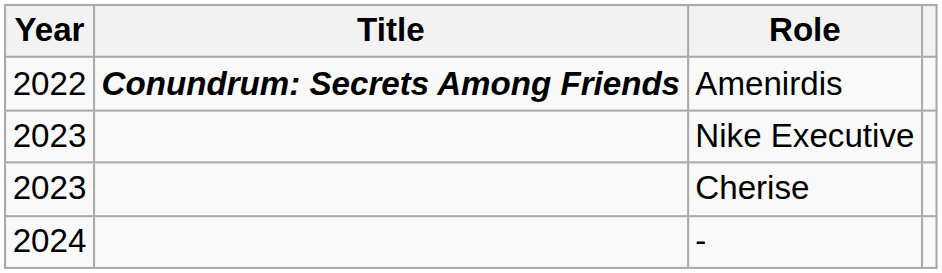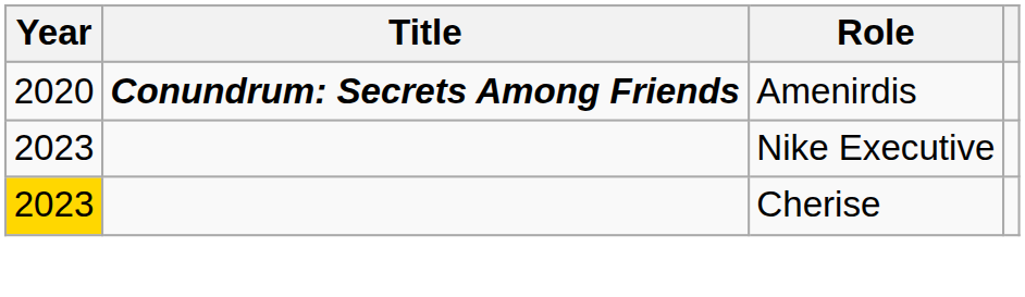 <table class="wikitable sortable">
 <tr>
 <th>Year</th>
 <th>Title</th>
 <th>Role</th>
 <th></th>
 </tr>
 <tr>
-<td>2022</td>
+<td>2020</td>
 <td><strong><em>Conundrum: Secrets Among Friends</em></strong></td>
 <td>Amenirdis</td>
 <td></td>
 </tr>
 <tr>
 <td>2023</td>
 <td></td>
 <td>Nike Executive</td>
 <td></td>
 </tr>
 <tr>
-<td>2023</td>
+<td style="background: gold;">2023</td>
 <td></td>
 <td>Cherise</td>
 <td></td>
 </tr>
-<tr>
-<td>2024</td>
-<td></td>
-<td>-</td>
-<td></td>
-</tr>
 </table>
